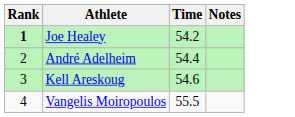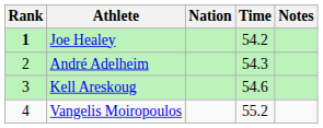 <table class="wikitable sortable" style="text-align:center">
 <tr>
 <th>Rank</th>
 <th>Athlete</th>
+<th>Nation</th>
 <th>Time</th>
 <th>Notes</th>
 </tr>
 <tr bgcolor=bbf3bb>
 <td><strong>1</strong></td>
 <td align=left><a href='#'>Joe Healey</a></td>
+<td align=left></td>
 <td>54.2</td>
 <td></td>
 </tr>
 <tr bgcolor=bbf3bb>
 <td>2</td>
 <td align=left><a href='#'>André Adelheim</a></td>
-<td>54.4</td>
+<td align=left></td>
+<td>54.3</td>
 <td></td>
 </tr>
 <tr bgcolor=bbf3bb>
 <td>3</td>
 <td align=left><a href='#'>Kell Areskoug</a></td>
+<td align=left></td>
 <td>54.6</td>
 <td></td>
 </tr>
 <tr>
 <td>4</td>
 <td align=left><a href='#'>Vangelis Moiropoulos</a></td>
-<td>55.5</td>
+<td align=left></td>
+<td>55.2</td>
 <td></td>
 </tr>
 </table>
